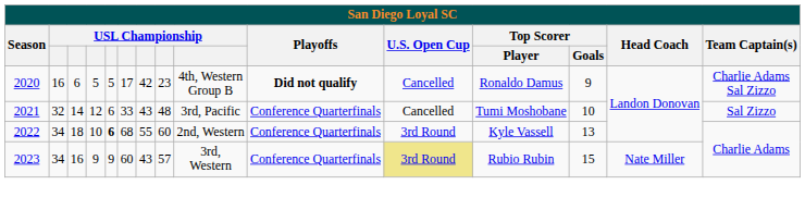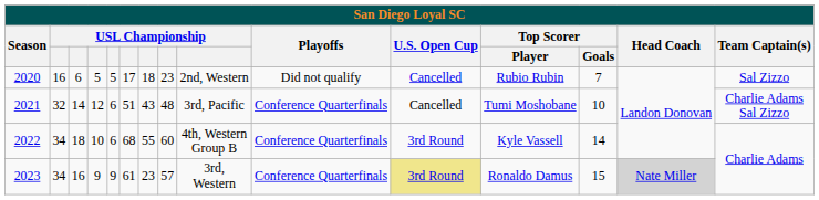 <table class="wikitable" style="text-align: center">
 <tr>
 <td rowspan="1" colspan="15" style="color:#F68C28; background:#005356;" text-align: "center;" valign="middle"><strong>San Diego Loyal SC</strong></td>
 </tr>
 <tr>
 <th scope="col" rowspan="2">Season</th>
 <th colspan=8 class="unsortable"><a href='#'>USL Championship</a></th>
 <th scope="col" rowspan="2" class="unsortable">Playoffs</th>
 <th scope="col" rowspan="2" class="unsortable"><a href='#'>U.S. Open Cup</a></th>
 <th scope="col" colspan="2" class="unsortable">Top Scorer </th>
 <th scope="col" rowspan="2" class="unsortable">Head Coach</th>
 <th scope="col" rowspan="2" class="unsortable">Team Captain(s)</th>
 </tr>
 <tr>
 <th></th>
 <th></th>
 <th></th>
 <th></th>
 <th></th>
 <th></th>
 <th></th>
 <th></th>
 <th class="unsortable">Player</th>
 <th class="unsortable">Goals</th>
 </tr>
 <tr>
 <td><a href='#'>2020</a></td>
 <td>16</td>
 <td>6</td>
 <td>5</td>
 <td>5</td>
 <td>17</td>
-<td>42</td>
+<td>18</td>
 <td>23</td>
-<td>4th, Western<br>Group B</td>
-<td><strong>Did not qualify</strong></td>
+<td>2nd, Western</td>
+<td>Did not qualify</td>
 <td><a href='#'>Cancelled</a></td>
-<td> <a href='#'>Ronaldo Damus</a></td>
-<td>9</td>
+<td> <a href='#'>Rubio Rubin</a></td>
+<td>7</td>
 <td rowspan=3> <a href='#'>Landon Donovan</a></td>
-<td> <a href='#'>Charlie Adams</a><br> <a href='#'>Sal Zizzo</a></td>
+<td> <a href='#'>Sal Zizzo</a></td>
 </tr>
 <tr>
 <td><a href='#'>2021</a></td>
 <td>32</td>
 <td>14</td>
 <td>12</td>
 <td>6</td>
-<td>33</td>
+<td>51</td>
 <td>43</td>
 <td>48</td>
 <td>3rd, Pacific</td>
 <td><a href='#'>Conference Quarterfinals</a></td>
 <td>Cancelled</td>
 <td> <a href='#'>Tumi Moshobane</a></td>
 <td>10</td>
-<td> <a href='#'>Sal Zizzo</a></td>
+<td> <a href='#'>Charlie Adams</a><br> <a href='#'>Sal Zizzo</a></td>
 </tr>
 <tr>
 <td><a href='#'>2022</a></td>
 <td>34</td>
 <td>18</td>
 <td>10</td>
-<td><strong>6</strong></td>
+<td>6</td>
 <td>68</td>
 <td>55</td>
 <td>60</td>
-<td>2nd, Western</td>
+<td>4th, Western<br>Group B</td>
 <td><a href='#'>Conference Quarterfinals</a></td>
 <td><a href='#'>3rd Round</a></td>
 <td> <a href='#'>Kyle Vassell</a></td>
-<td>13</td>
+<td>14</td>
 <td rowspan=2> <a href='#'>Charlie Adams</a></td>
 </tr>
 <tr>
 <td><a href='#'>2023</a></td>
 <td>34</td>
 <td>16</td>
 <td>9</td>
 <td>9</td>
-<td>60</td>
-<td>43</td>
+<td>61</td>
+<td>23</td>
 <td>57</td>
 <td>3rd,<br>Western</td>
 <td><a href='#'>Conference Quarterfinals</a></td>
 <td style="background: khaki;"><a href='#'>3rd Round</a></td>
-<td> <a href='#'>Rubio Rubin</a></td>
+<td> <a href='#'>Ronaldo Damus</a></td>
 <td>15</td>
-<td> <a href='#'>Nate Miller</a></td>
+<td style="background: lightgrey;"> <a href='#'>Nate Miller</a></td>
 </tr>
 </table>
